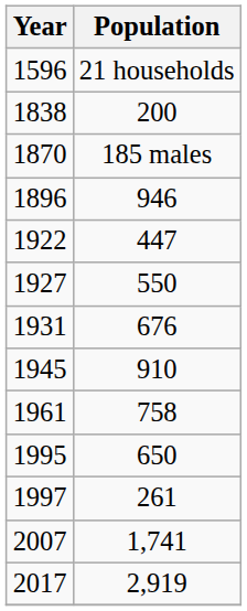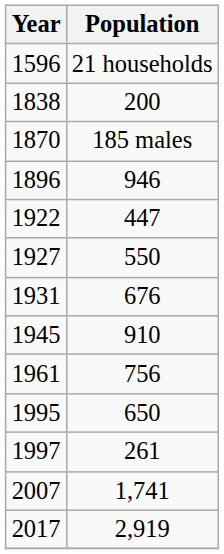 <table class="wikitable" style="float:right;clear:right;">
 <tr>
 <th>Year</th>
 <th>Population</th>
 </tr>
 <tr ----bgcolor=#ADD8E6>
 <td>1596</td>
 <td align="center">21 households</td>
 </tr>
 <tr ----bgcolor=#ADD8E6>
 <td>1838</td>
 <td align="center">200</td>
 </tr>
 <tr ----bgcolor=#ADD8E6>
 <td>1870</td>
 <td align="center">185 males</td>
 </tr>
 <tr ----bgcolor=#ADD8E6>
 <td>1896</td>
 <td align="center">946</td>
 </tr>
 <tr ----bgcolor=#ADD8E6>
 <td>1922</td>
 <td align="center">447</td>
 </tr>
 <tr ----bgcolor=#ADD8E6>
 <td>1927</td>
 <td align="center">550</td>
 </tr>
 <tr ----bgcolor=#ADD8E6>
 <td>1931</td>
 <td align="center">676</td>
 </tr>
 <tr ----bgcolor=#ADD8E6>
 <td>1945</td>
 <td align="center">910</td>
 </tr>
 <tr ----bgcolor=#ADD8E6>
 <td>1961</td>
-<td align="center">758</td>
+<td align="center">756</td>
 </tr>
 <tr ----bgcolor=#ADD8E6>
 <td>1995</td>
 <td align="center">650</td>
 </tr>
 <tr ----bgcolor=#ADD8E6>
 <td>1997</td>
 <td align="center">261</td>
 </tr>
 <tr ----bgcolor=#EE82EE>
 <td>2007</td>
 <td align="center">1,741</td>
 </tr>
 <tr ----bgcolor=#EE82EE>
 <td>2017</td>
 <td align="center">2,919</td>
 </tr>
 <tr ---->
 </tr>
 </table>
